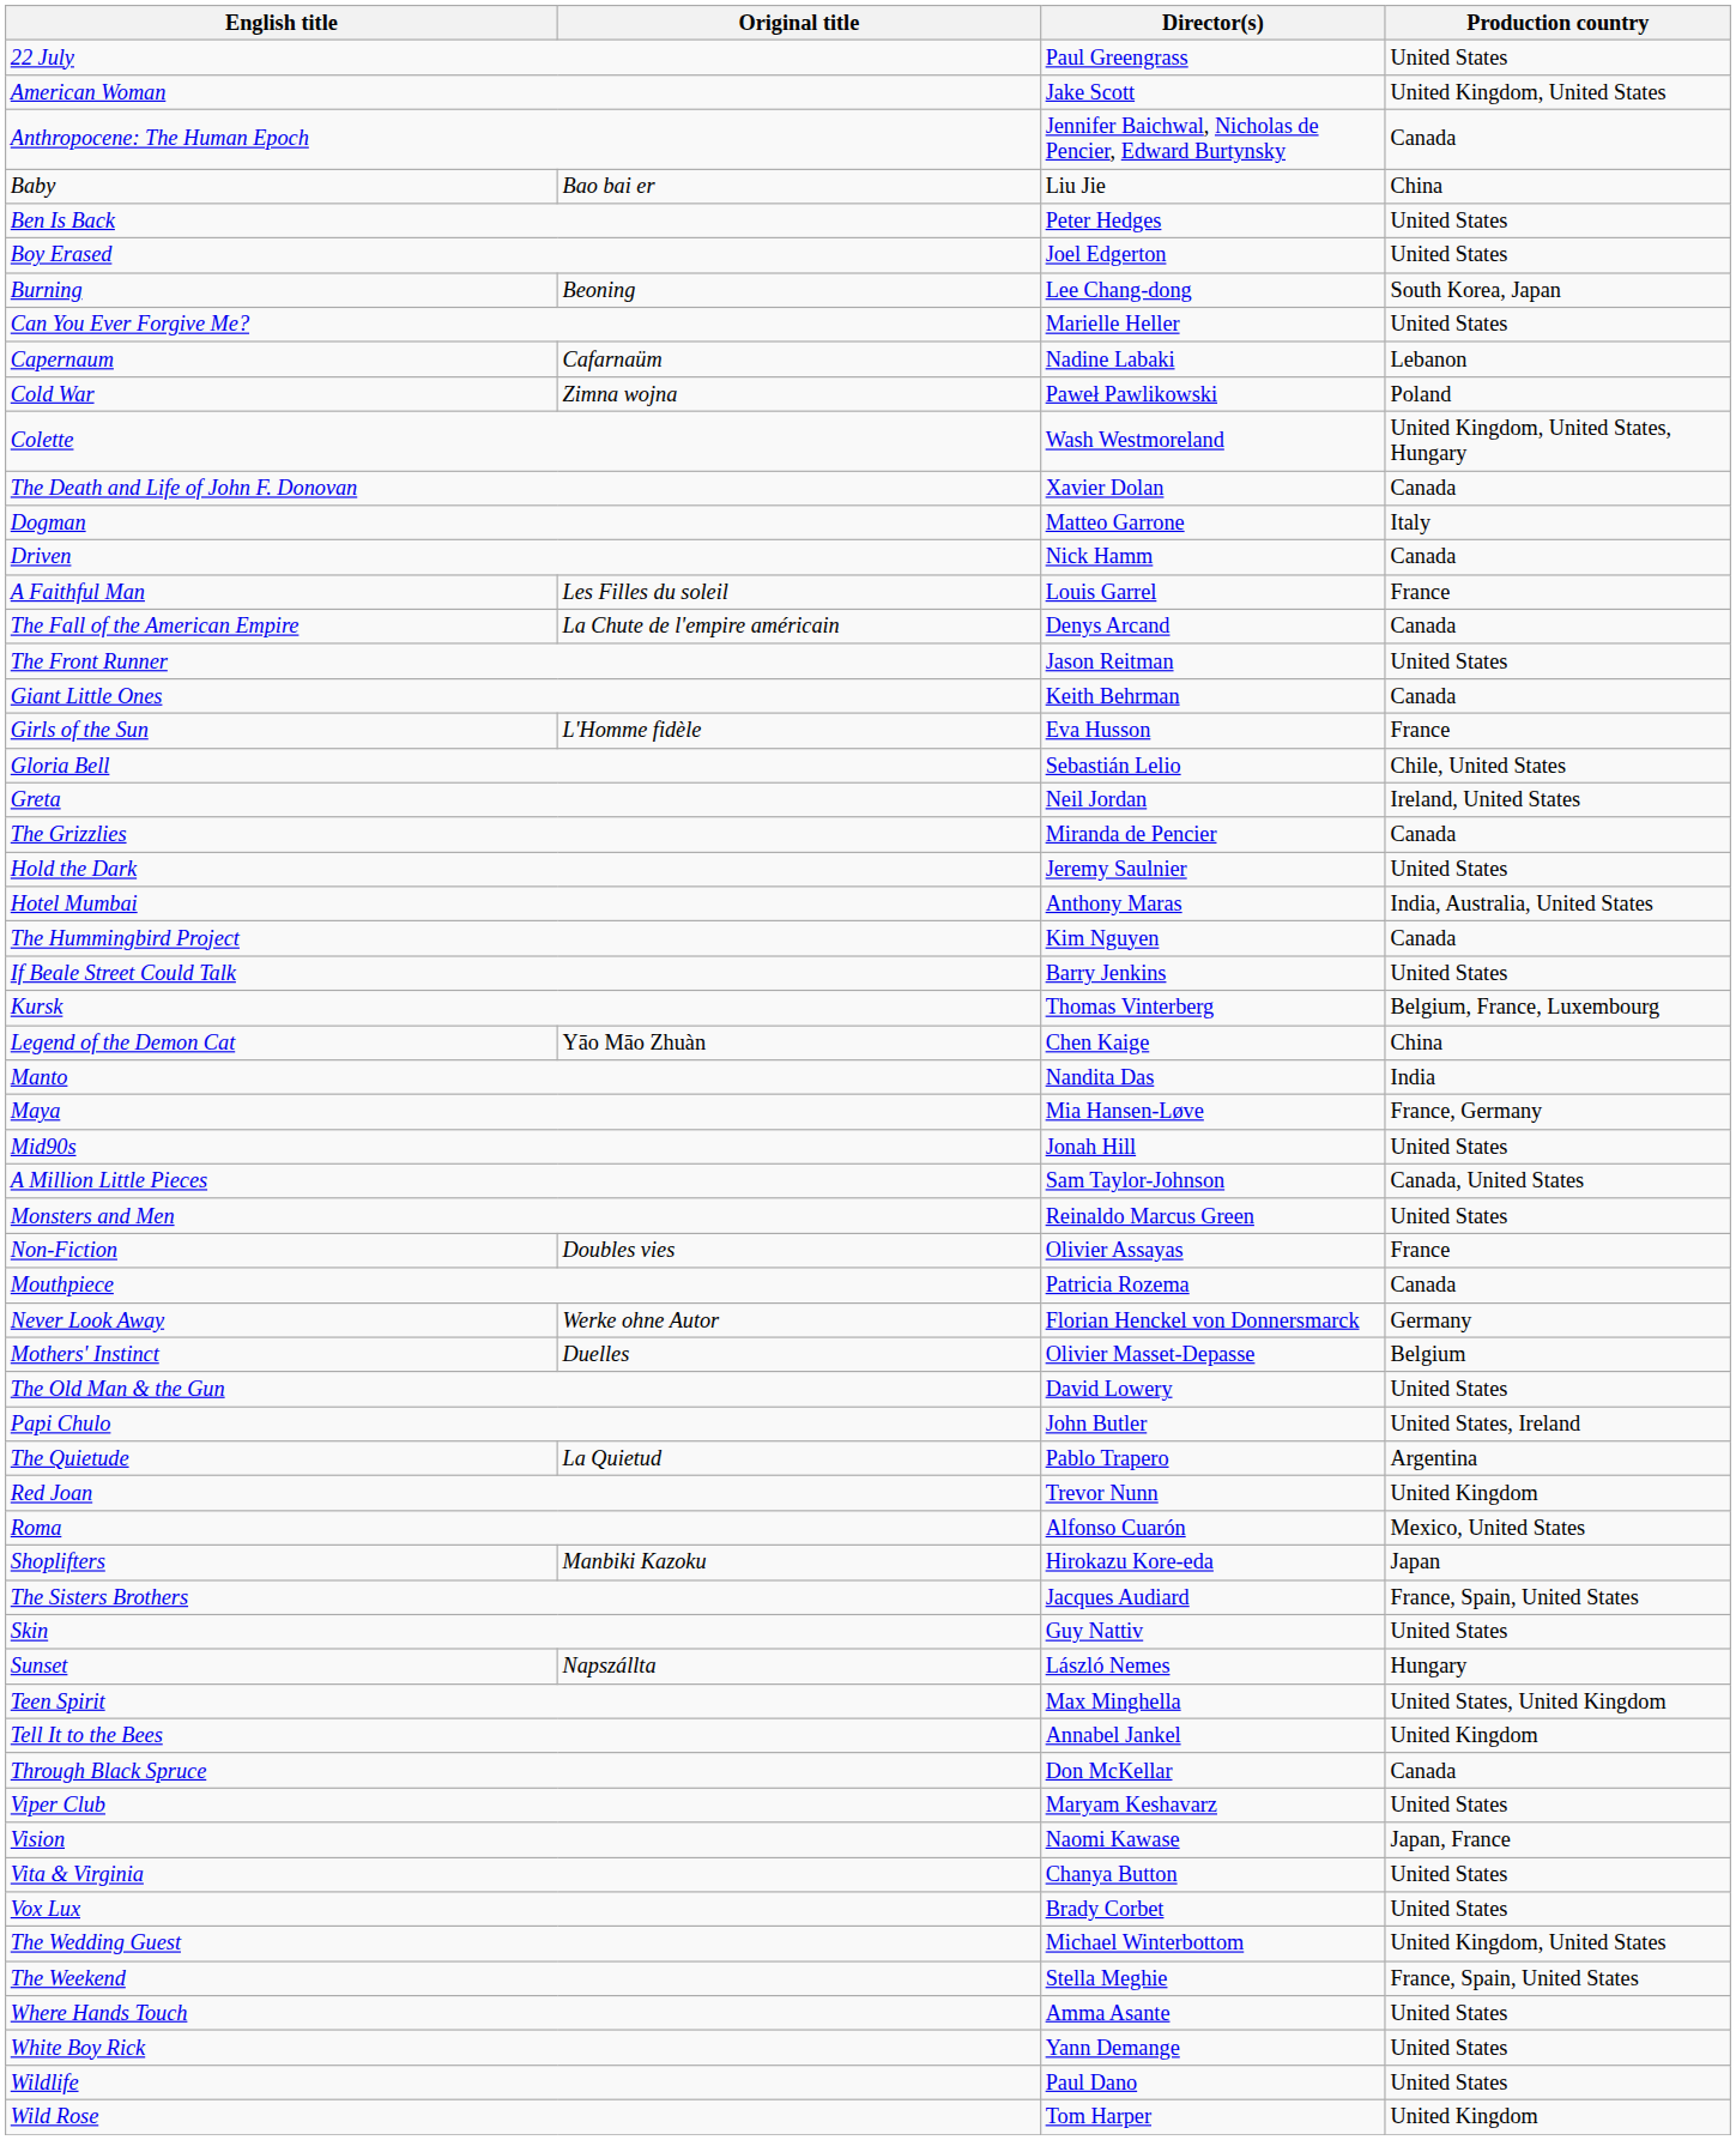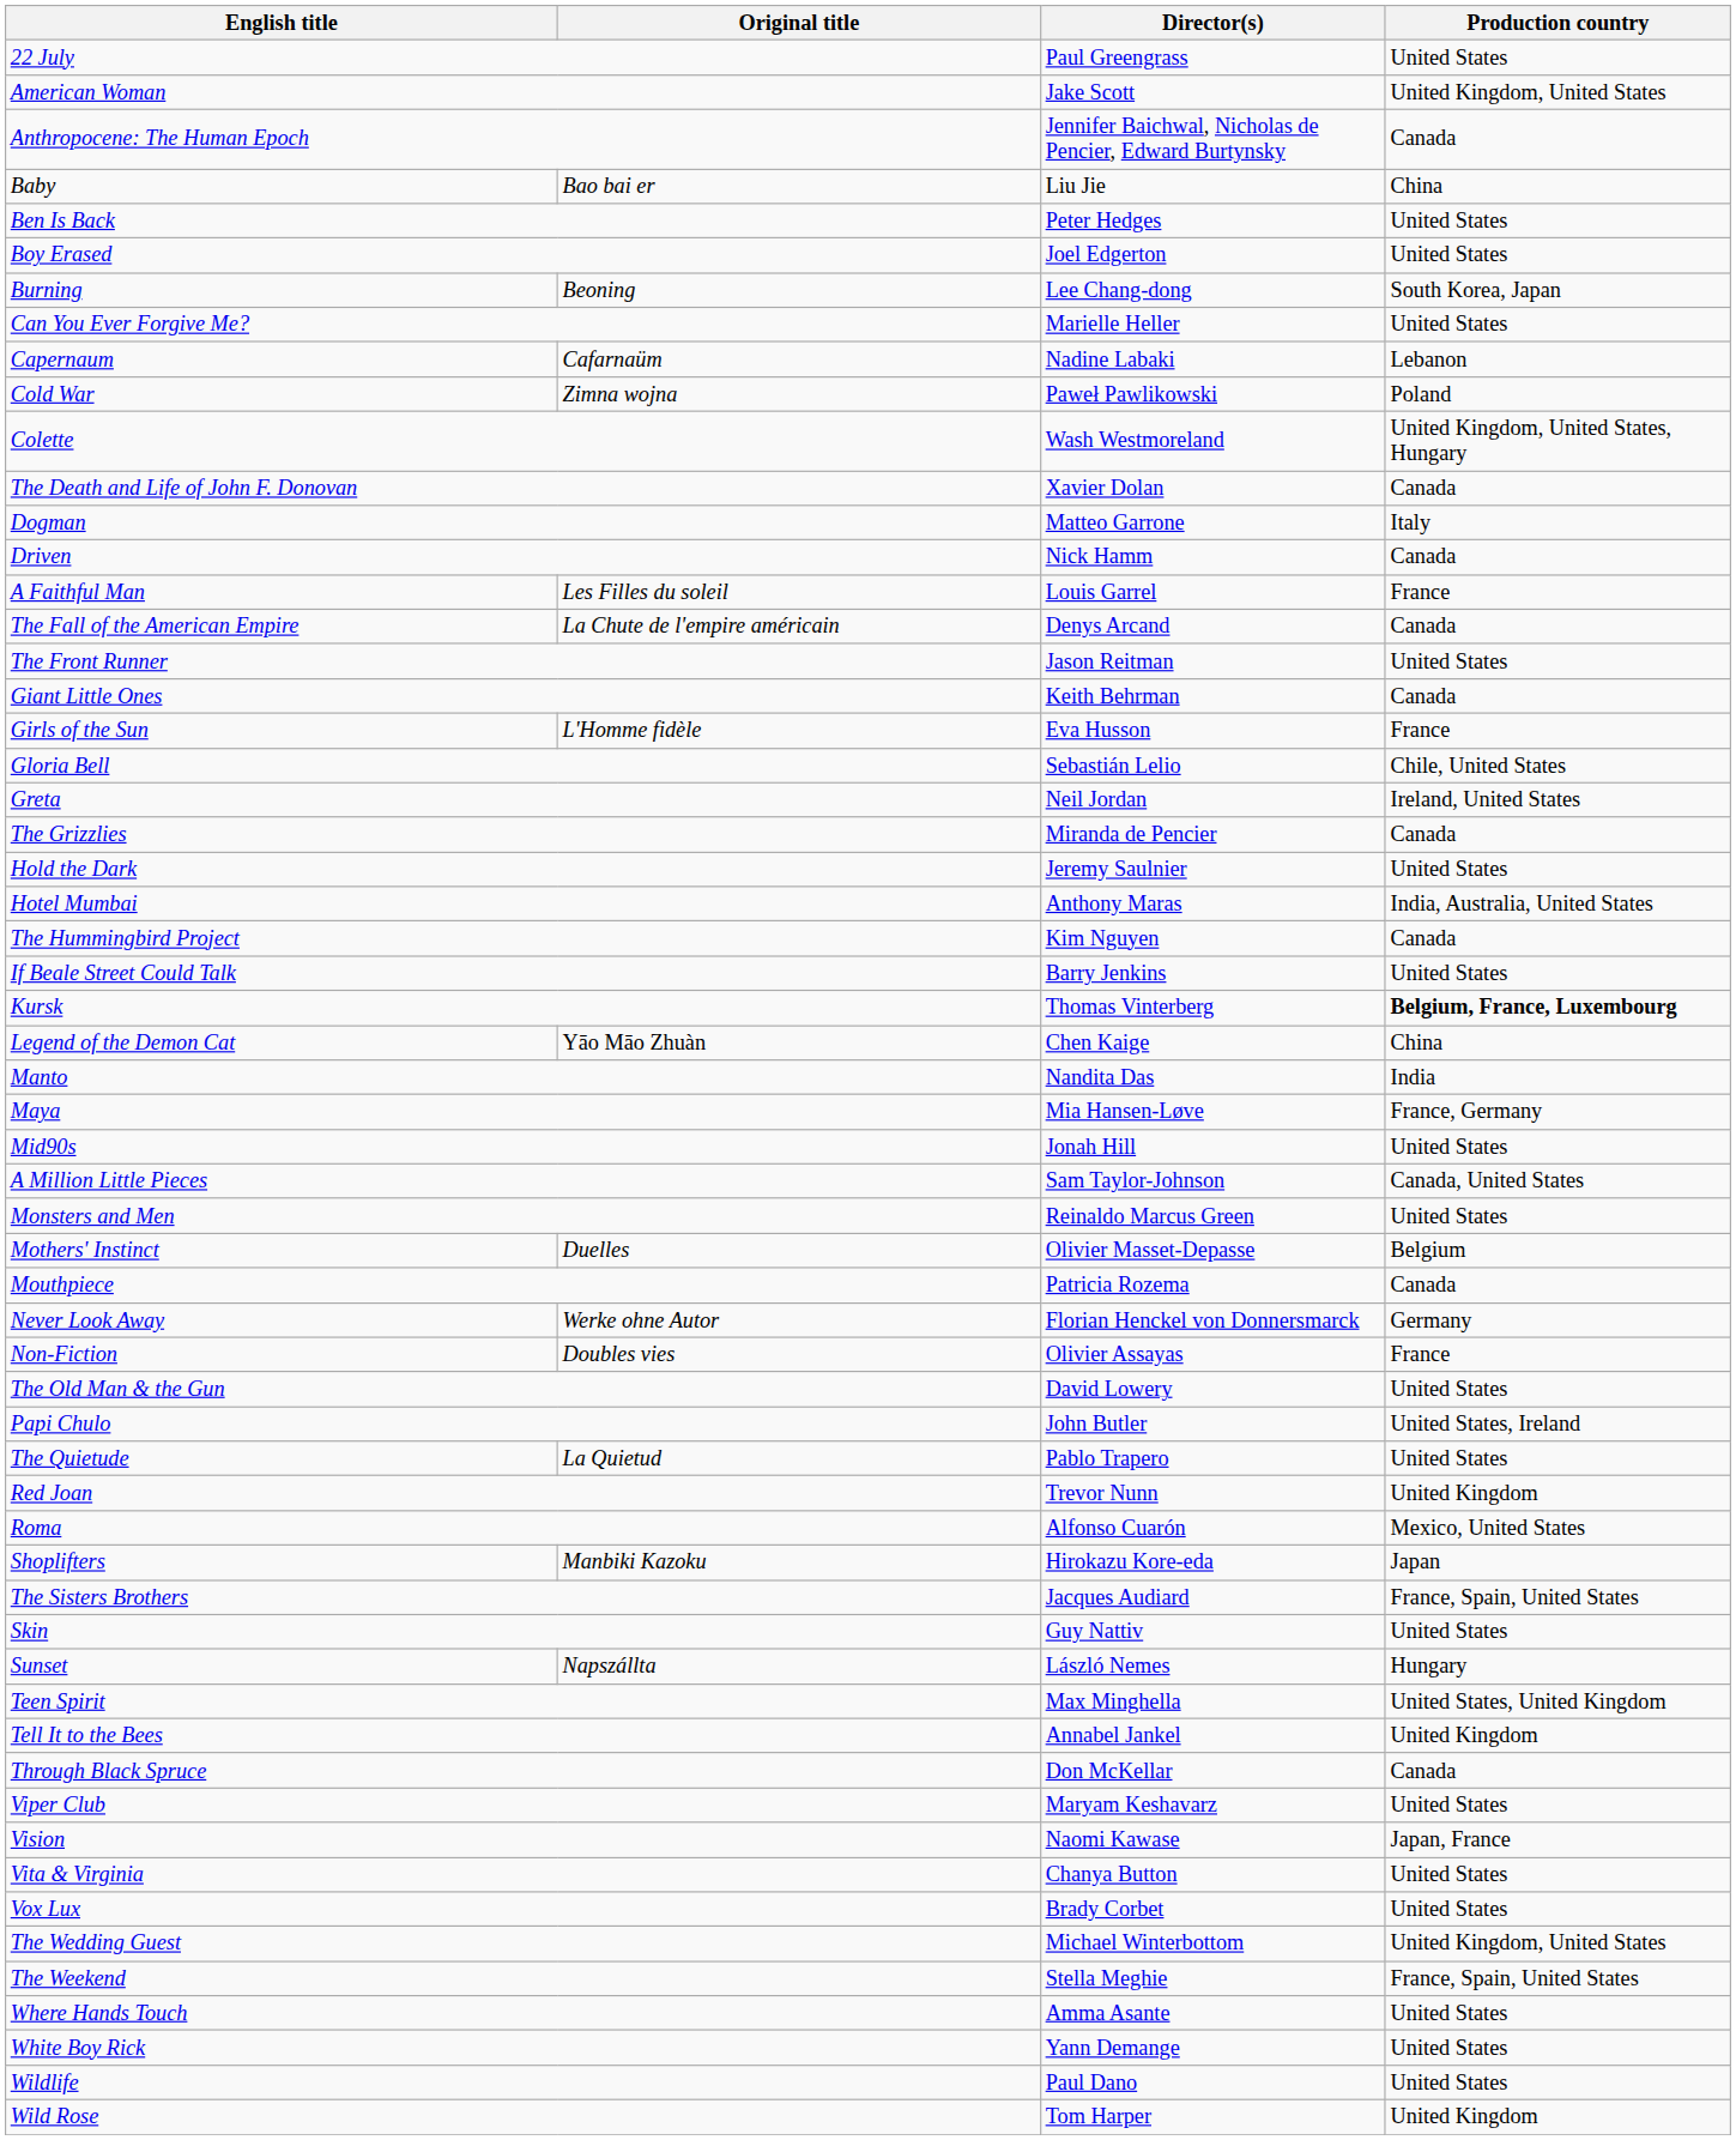 <table class="wikitable" width=100%>
 <tr>
 <th scope="col" width="32%">English title</th>
 <th scope="col" width="28%">Original title</th>
 <th scope="col" width="20%">Director(s)</th>
 <th scope="col" width="20%">Production country</th>
 </tr>
 <tr>
 <td colspan=2><em><a href='#'>22 July</a></em></td>
 <td><a href='#'>Paul Greengrass</a></td>
 <td>United States</td>
 </tr>
 <tr>
 <td colspan=2><em><a href='#'>American Woman</a></em></td>
 <td><a href='#'>Jake Scott</a></td>
 <td>United Kingdom, United States</td>
 </tr>
 <tr>
 <td colspan=2><em><a href='#'>Anthropocene: The Human Epoch</a></em></td>
 <td><a href='#'>Jennifer Baichwal</a>, <a href='#'>Nicholas de Pencier</a>, <a href='#'>Edward Burtynsky</a></td>
 <td>Canada</td>
 </tr>
 <tr>
 <td><em>Baby</em></td>
 <td><em>Bao bai er</em></td>
 <td>Liu Jie</td>
 <td>China</td>
 </tr>
 <tr>
 <td colspan=2><em><a href='#'>Ben Is Back</a></em></td>
 <td><a href='#'>Peter Hedges</a></td>
 <td>United States</td>
 </tr>
 <tr>
 <td colspan=2><em><a href='#'>Boy Erased</a></em></td>
 <td><a href='#'>Joel Edgerton</a></td>
 <td>United States</td>
 </tr>
 <tr>
 <td><em><a href='#'>Burning</a></em></td>
 <td><em>Beoning</em></td>
 <td><a href='#'>Lee Chang-dong</a></td>
 <td>South Korea, Japan</td>
 </tr>
 <tr>
 <td colspan=2><em><a href='#'>Can You Ever Forgive Me?</a></em></td>
 <td><a href='#'>Marielle Heller</a></td>
 <td>United States</td>
 </tr>
 <tr>
 <td><em><a href='#'>Capernaum</a></em></td>
 <td><em>Cafarnaüm</em></td>
 <td><a href='#'>Nadine Labaki</a></td>
 <td>Lebanon</td>
 </tr>
 <tr>
 <td><em><a href='#'>Cold War</a></em></td>
 <td><em>Zimna wojna</em></td>
 <td><a href='#'>Paweł Pawlikowski</a></td>
 <td>Poland</td>
 </tr>
 <tr>
 <td colspan=2><em><a href='#'>Colette</a></em></td>
 <td><a href='#'>Wash Westmoreland</a></td>
 <td>United Kingdom, United States, Hungary</td>
 </tr>
 <tr>
 <td colspan=2><em><a href='#'>The Death and Life of John F. Donovan</a></em></td>
 <td><a href='#'>Xavier Dolan</a></td>
 <td>Canada</td>
 </tr>
 <tr>
 <td colspan=2><em><a href='#'>Dogman</a></em></td>
 <td><a href='#'>Matteo Garrone</a></td>
 <td>Italy</td>
 </tr>
 <tr>
 <td colspan=2><em><a href='#'>Driven</a></em></td>
 <td><a href='#'>Nick Hamm</a></td>
 <td>Canada</td>
 </tr>
 <tr>
 <td><em><a href='#'>A Faithful Man</a></em></td>
 <td><em>Les Filles du soleil</em></td>
 <td><a href='#'>Louis Garrel</a></td>
 <td>France</td>
 </tr>
 <tr>
 <td><em><a href='#'>The Fall of the American Empire</a></em></td>
 <td><em>La Chute de l'empire américain</em></td>
 <td><a href='#'>Denys Arcand</a></td>
 <td>Canada</td>
 </tr>
 <tr>
 <td colspan=2><em><a href='#'>The Front Runner</a></em></td>
 <td><a href='#'>Jason Reitman</a></td>
 <td>United States</td>
 </tr>
 <tr>
 <td colspan=2><em><a href='#'>Giant Little Ones</a></em></td>
 <td><a href='#'>Keith Behrman</a></td>
 <td>Canada</td>
 </tr>
 <tr>
 <td><em><a href='#'>Girls of the Sun</a></em></td>
 <td><em>L'Homme fidèle</em></td>
 <td><a href='#'>Eva Husson</a></td>
 <td>France</td>
 </tr>
 <tr>
 <td colspan=2><em><a href='#'>Gloria Bell</a></em></td>
 <td><a href='#'>Sebastián Lelio</a></td>
 <td>Chile, United States</td>
 </tr>
 <tr>
 <td colspan=2><em><a href='#'>Greta</a></em></td>
 <td><a href='#'>Neil Jordan</a></td>
 <td>Ireland, United States</td>
 </tr>
 <tr>
 <td colspan=2><em><a href='#'>The Grizzlies</a></em></td>
 <td><a href='#'>Miranda de Pencier</a></td>
 <td>Canada</td>
 </tr>
 <tr>
 <td colspan=2><em><a href='#'>Hold the Dark</a></em></td>
 <td><a href='#'>Jeremy Saulnier</a></td>
 <td>United States</td>
 </tr>
 <tr>
 <td colspan=2><em><a href='#'>Hotel Mumbai</a></em></td>
 <td><a href='#'>Anthony Maras</a></td>
 <td>India, Australia, United States</td>
 </tr>
 <tr>
 <td colspan=2><em><a href='#'>The Hummingbird Project</a></em></td>
 <td><a href='#'>Kim Nguyen</a></td>
 <td>Canada</td>
 </tr>
 <tr>
 <td colspan=2><em><a href='#'>If Beale Street Could Talk</a></em></td>
 <td><a href='#'>Barry Jenkins</a></td>
 <td>United States</td>
 </tr>
 <tr>
 <td colspan=2><em><a href='#'>Kursk</a></em></td>
 <td><a href='#'>Thomas Vinterberg</a></td>
-<td>Belgium, France, Luxembourg</td>
+<td><strong>Belgium, France, Luxembourg</strong></td>
 </tr>
 <tr>
 <td><em><a href='#'>Legend of the Demon Cat</a></em></td>
 <td>Yāo Māo Zhuàn</td>
 <td><a href='#'>Chen Kaige</a></td>
 <td>China</td>
 </tr>
 <tr>
 <td colspan=2><em><a href='#'>Manto</a></em></td>
 <td><a href='#'>Nandita Das</a></td>
 <td>India</td>
 </tr>
 <tr>
 <td colspan=2><em><a href='#'>Maya</a></em></td>
 <td><a href='#'>Mia Hansen-Løve</a></td>
 <td>France, Germany</td>
 </tr>
 <tr>
 <td colspan=2><em><a href='#'>Mid90s</a></em></td>
 <td><a href='#'>Jonah Hill</a></td>
 <td>United States</td>
 </tr>
 <tr>
 <td colspan=2><em><a href='#'>A Million Little Pieces</a></em></td>
 <td><a href='#'>Sam Taylor-Johnson</a></td>
 <td>Canada, United States</td>
 </tr>
 <tr>
 <td colspan=2><em><a href='#'>Monsters and Men</a></em></td>
 <td><a href='#'>Reinaldo Marcus Green</a></td>
 <td>United States</td>
 </tr>
 <tr>
-<td><em><a href='#'>Non-Fiction</a></em></td>
-<td><em>Doubles vies</em></td>
-<td><a href='#'>Olivier Assayas</a></td>
-<td>France</td>
+<td><em><a href='#'>Mothers' Instinct</a></em></td>
+<td><em>Duelles</em></td>
+<td><a href='#'>Olivier Masset-Depasse</a></td>
+<td>Belgium</td>
 </tr>
 <tr>
 <td colspan=2><em><a href='#'>Mouthpiece</a></em></td>
 <td><a href='#'>Patricia Rozema</a></td>
 <td>Canada</td>
 </tr>
 <tr>
 <td><em><a href='#'>Never Look Away</a></em></td>
 <td><em>Werke ohne Autor</em></td>
 <td><a href='#'>Florian Henckel von Donnersmarck</a></td>
 <td>Germany</td>
 </tr>
 <tr>
-<td><em><a href='#'>Mothers' Instinct</a></em></td>
-<td><em>Duelles</em></td>
-<td><a href='#'>Olivier Masset-Depasse</a></td>
-<td>Belgium</td>
+<td><em><a href='#'>Non-Fiction</a></em></td>
+<td><em>Doubles vies</em></td>
+<td><a href='#'>Olivier Assayas</a></td>
+<td>France</td>
 </tr>
 <tr>
 <td colspan=2><em><a href='#'>The Old Man & the Gun</a></em></td>
 <td><a href='#'>David Lowery</a></td>
 <td>United States</td>
 </tr>
 <tr>
 <td colspan=2><em><a href='#'>Papi Chulo</a></em></td>
 <td><a href='#'>John Butler</a></td>
 <td>United States, Ireland</td>
 </tr>
 <tr>
 <td><em><a href='#'>The Quietude</a></em></td>
 <td><em>La Quietud</em></td>
 <td><a href='#'>Pablo Trapero</a></td>
-<td>Argentina</td>
+<td>United States</td>
 </tr>
 <tr>
 <td colspan=2><em><a href='#'>Red Joan</a></em></td>
 <td><a href='#'>Trevor Nunn</a></td>
 <td>United Kingdom</td>
 </tr>
 <tr>
 <td colspan=2><em><a href='#'>Roma</a></em></td>
 <td><a href='#'>Alfonso Cuarón</a></td>
 <td>Mexico, United States</td>
 </tr>
 <tr>
 <td><em><a href='#'>Shoplifters</a></em></td>
 <td><em>Manbiki Kazoku</em></td>
 <td><a href='#'>Hirokazu Kore-eda</a></td>
 <td>Japan</td>
 </tr>
 <tr>
 <td colspan=2><em><a href='#'>The Sisters Brothers</a></em></td>
 <td><a href='#'>Jacques Audiard</a></td>
 <td>France, Spain, United States</td>
 </tr>
 <tr>
 <td colspan=2><em><a href='#'>Skin</a></em></td>
 <td><a href='#'>Guy Nattiv</a></td>
 <td>United States</td>
 </tr>
 <tr>
 <td><em><a href='#'>Sunset</a></em></td>
 <td><em>Napszállta</em></td>
 <td><a href='#'>László Nemes</a></td>
 <td>Hungary</td>
 </tr>
 <tr>
 <td colspan=2><em><a href='#'>Teen Spirit</a></em></td>
 <td><a href='#'>Max Minghella</a></td>
 <td>United States, United Kingdom</td>
 </tr>
 <tr>
 <td colspan=2><em><a href='#'>Tell It to the Bees</a></em></td>
 <td><a href='#'>Annabel Jankel</a></td>
 <td>United Kingdom</td>
 </tr>
 <tr>
 <td colspan=2><em><a href='#'>Through Black Spruce</a></em></td>
 <td><a href='#'>Don McKellar</a></td>
 <td>Canada</td>
 </tr>
 <tr>
 <td colspan=2><em><a href='#'>Viper Club</a></em></td>
 <td><a href='#'>Maryam Keshavarz</a></td>
 <td>United States</td>
 </tr>
 <tr>
 <td colspan=2><em><a href='#'>Vision</a></em></td>
 <td><a href='#'>Naomi Kawase</a></td>
 <td>Japan, France</td>
 </tr>
 <tr>
 <td colspan=2><em><a href='#'>Vita & Virginia</a></em></td>
 <td><a href='#'>Chanya Button</a></td>
 <td>United States</td>
 </tr>
 <tr>
 <td colspan=2><em><a href='#'>Vox Lux</a></em></td>
 <td><a href='#'>Brady Corbet</a></td>
 <td>United States</td>
 </tr>
 <tr>
 <td colspan=2><em><a href='#'>The Wedding Guest</a></em></td>
 <td><a href='#'>Michael Winterbottom</a></td>
 <td>United Kingdom, United States</td>
 </tr>
 <tr>
 <td colspan=2><em><a href='#'>The Weekend</a></em></td>
 <td><a href='#'>Stella Meghie</a></td>
 <td>France, Spain, United States</td>
 </tr>
 <tr>
 <td colspan=2><em><a href='#'>Where Hands Touch</a></em></td>
 <td><a href='#'>Amma Asante</a></td>
 <td>United States</td>
 </tr>
 <tr>
 <td colspan=2><em><a href='#'>White Boy Rick</a></em></td>
 <td><a href='#'>Yann Demange</a></td>
 <td>United States</td>
 </tr>
 <tr>
 <td colspan=2><em><a href='#'>Wildlife</a></em></td>
 <td><a href='#'>Paul Dano</a></td>
 <td>United States</td>
 </tr>
 <tr>
 <td colspan=2><em><a href='#'>Wild Rose</a></em></td>
 <td><a href='#'>Tom Harper</a></td>
 <td>United Kingdom</td>
 </tr>
 </table>
